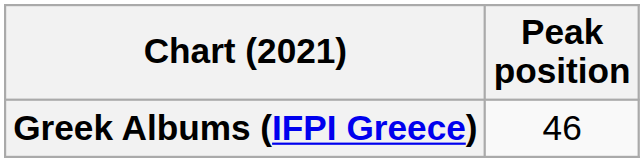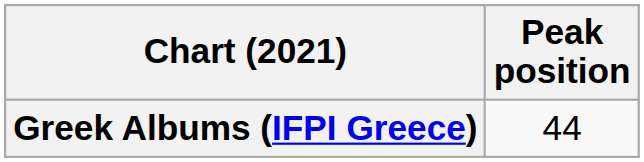 <table class="wikitable sortable plainrowheaders" style="text-align:center">
 <tr>
 <th scope="col">Chart (2021)</th>
 <th scope="col">Peak<br>position</th>
 </tr>
 <tr>
 <th scope="row">Greek Albums (<a href='#'>IFPI Greece</a>)</th>
-<td align="center">46</td>
+<td align="center">44</td>
 </tr>
 </table>
